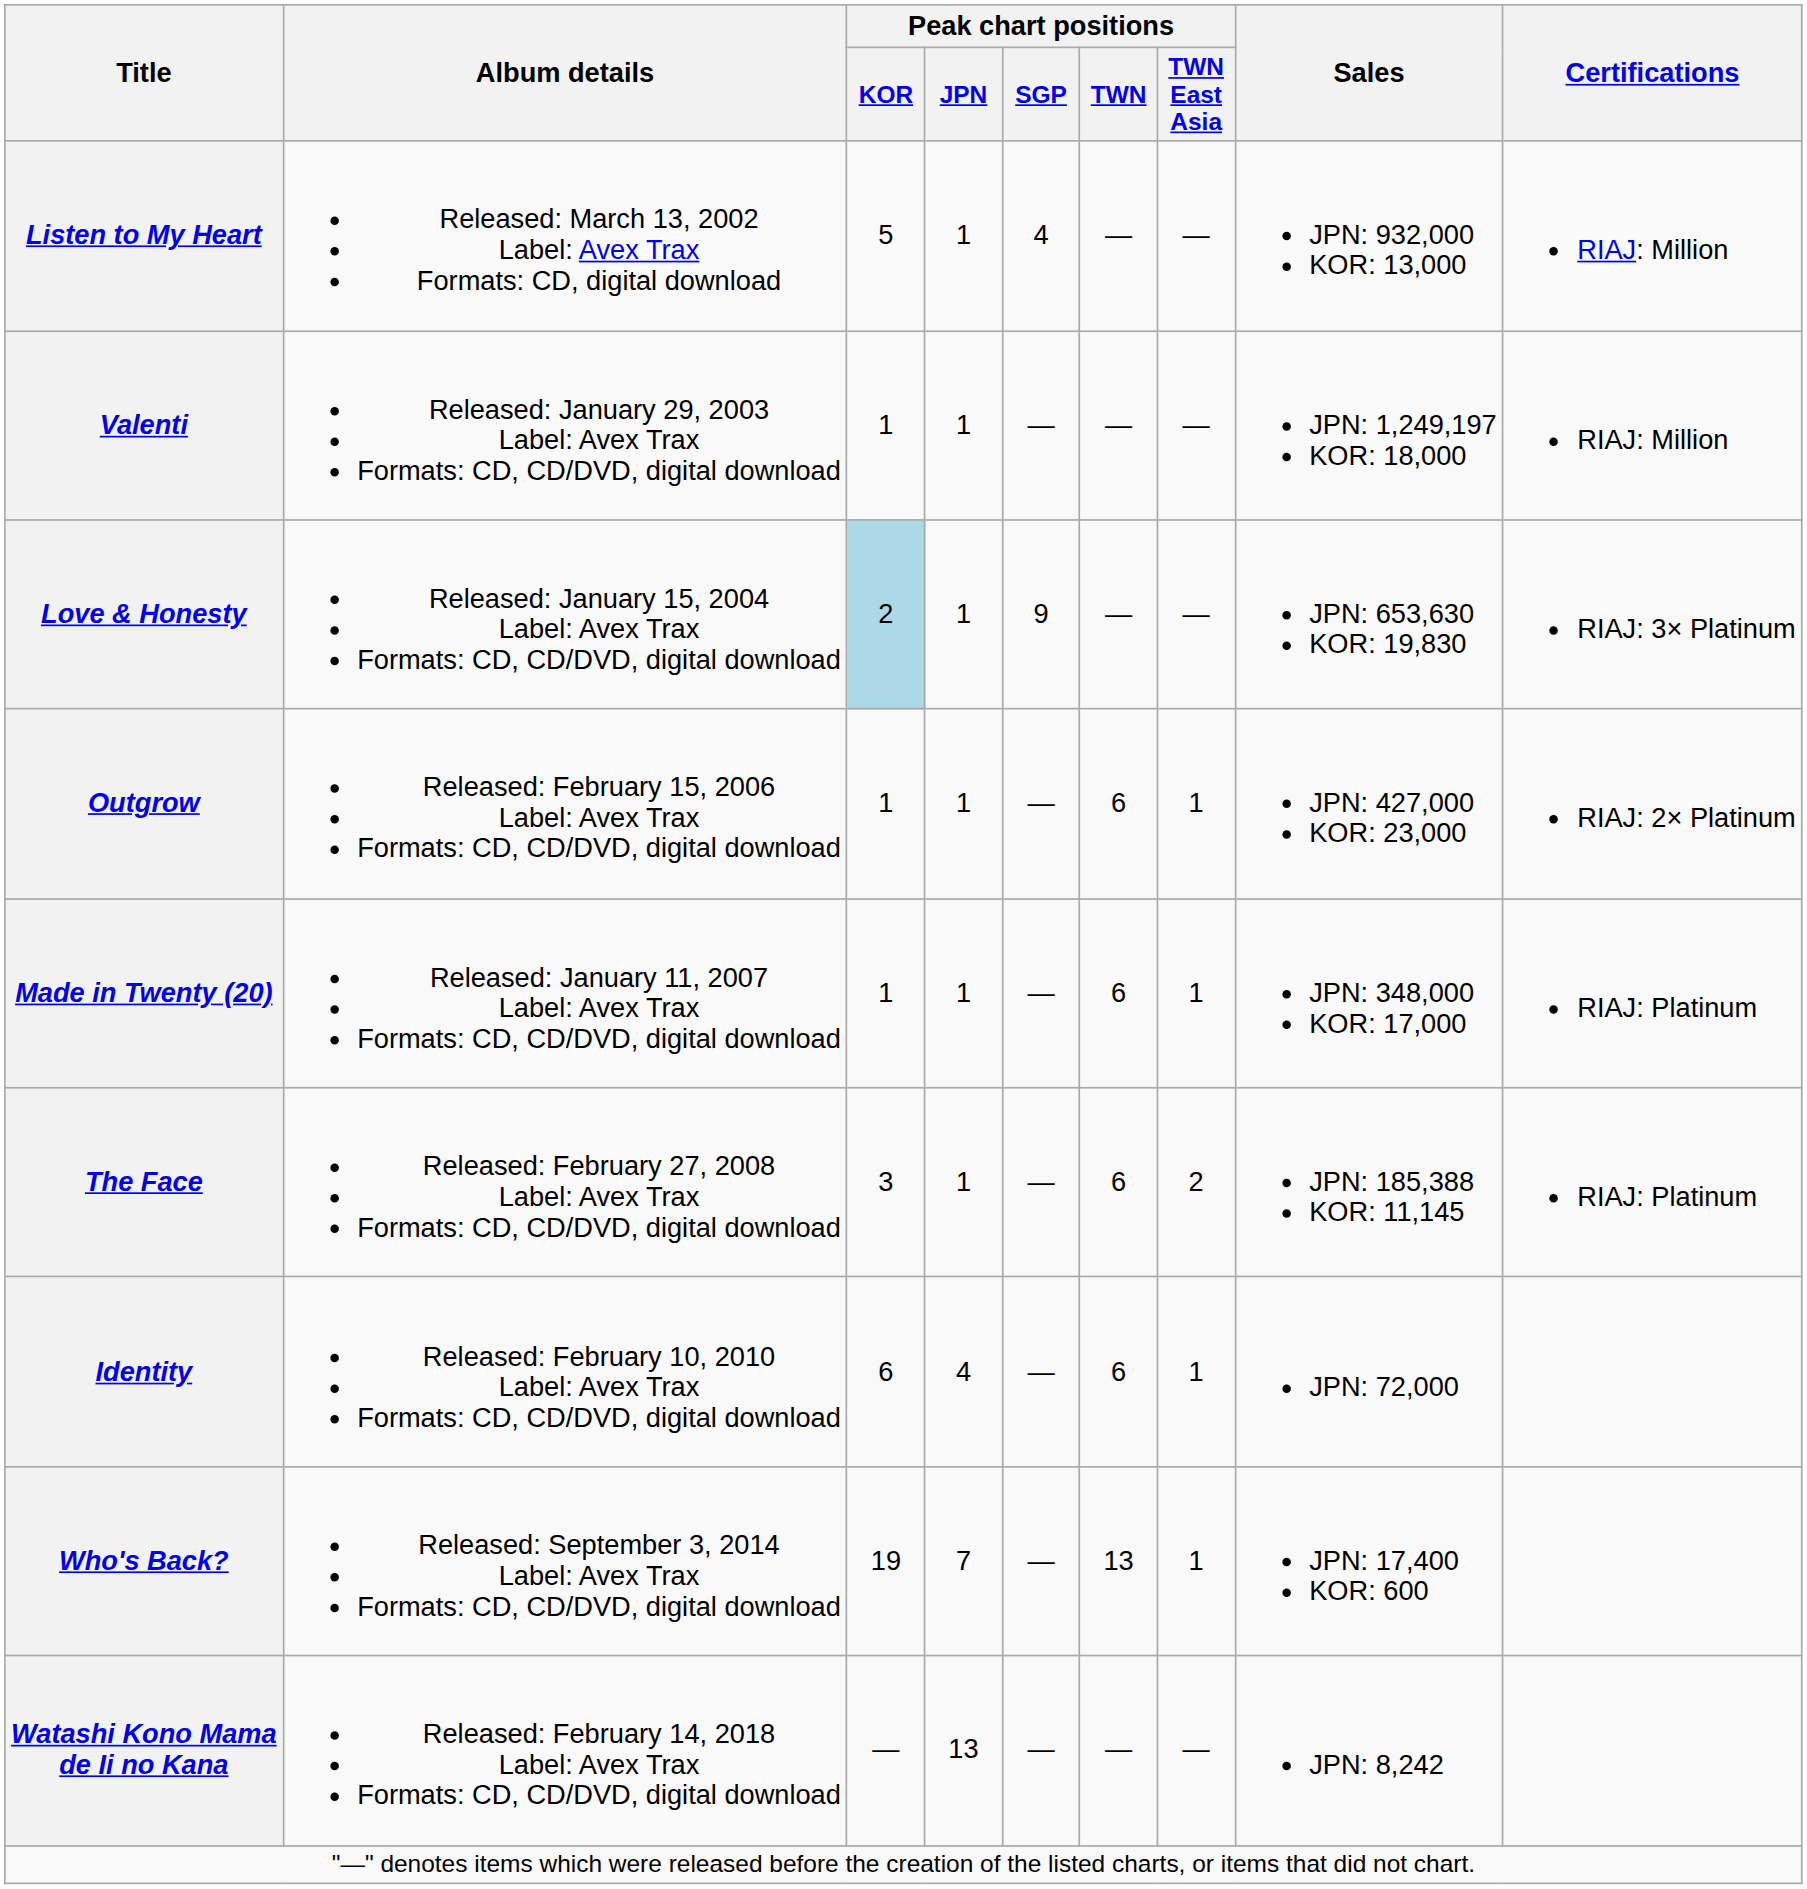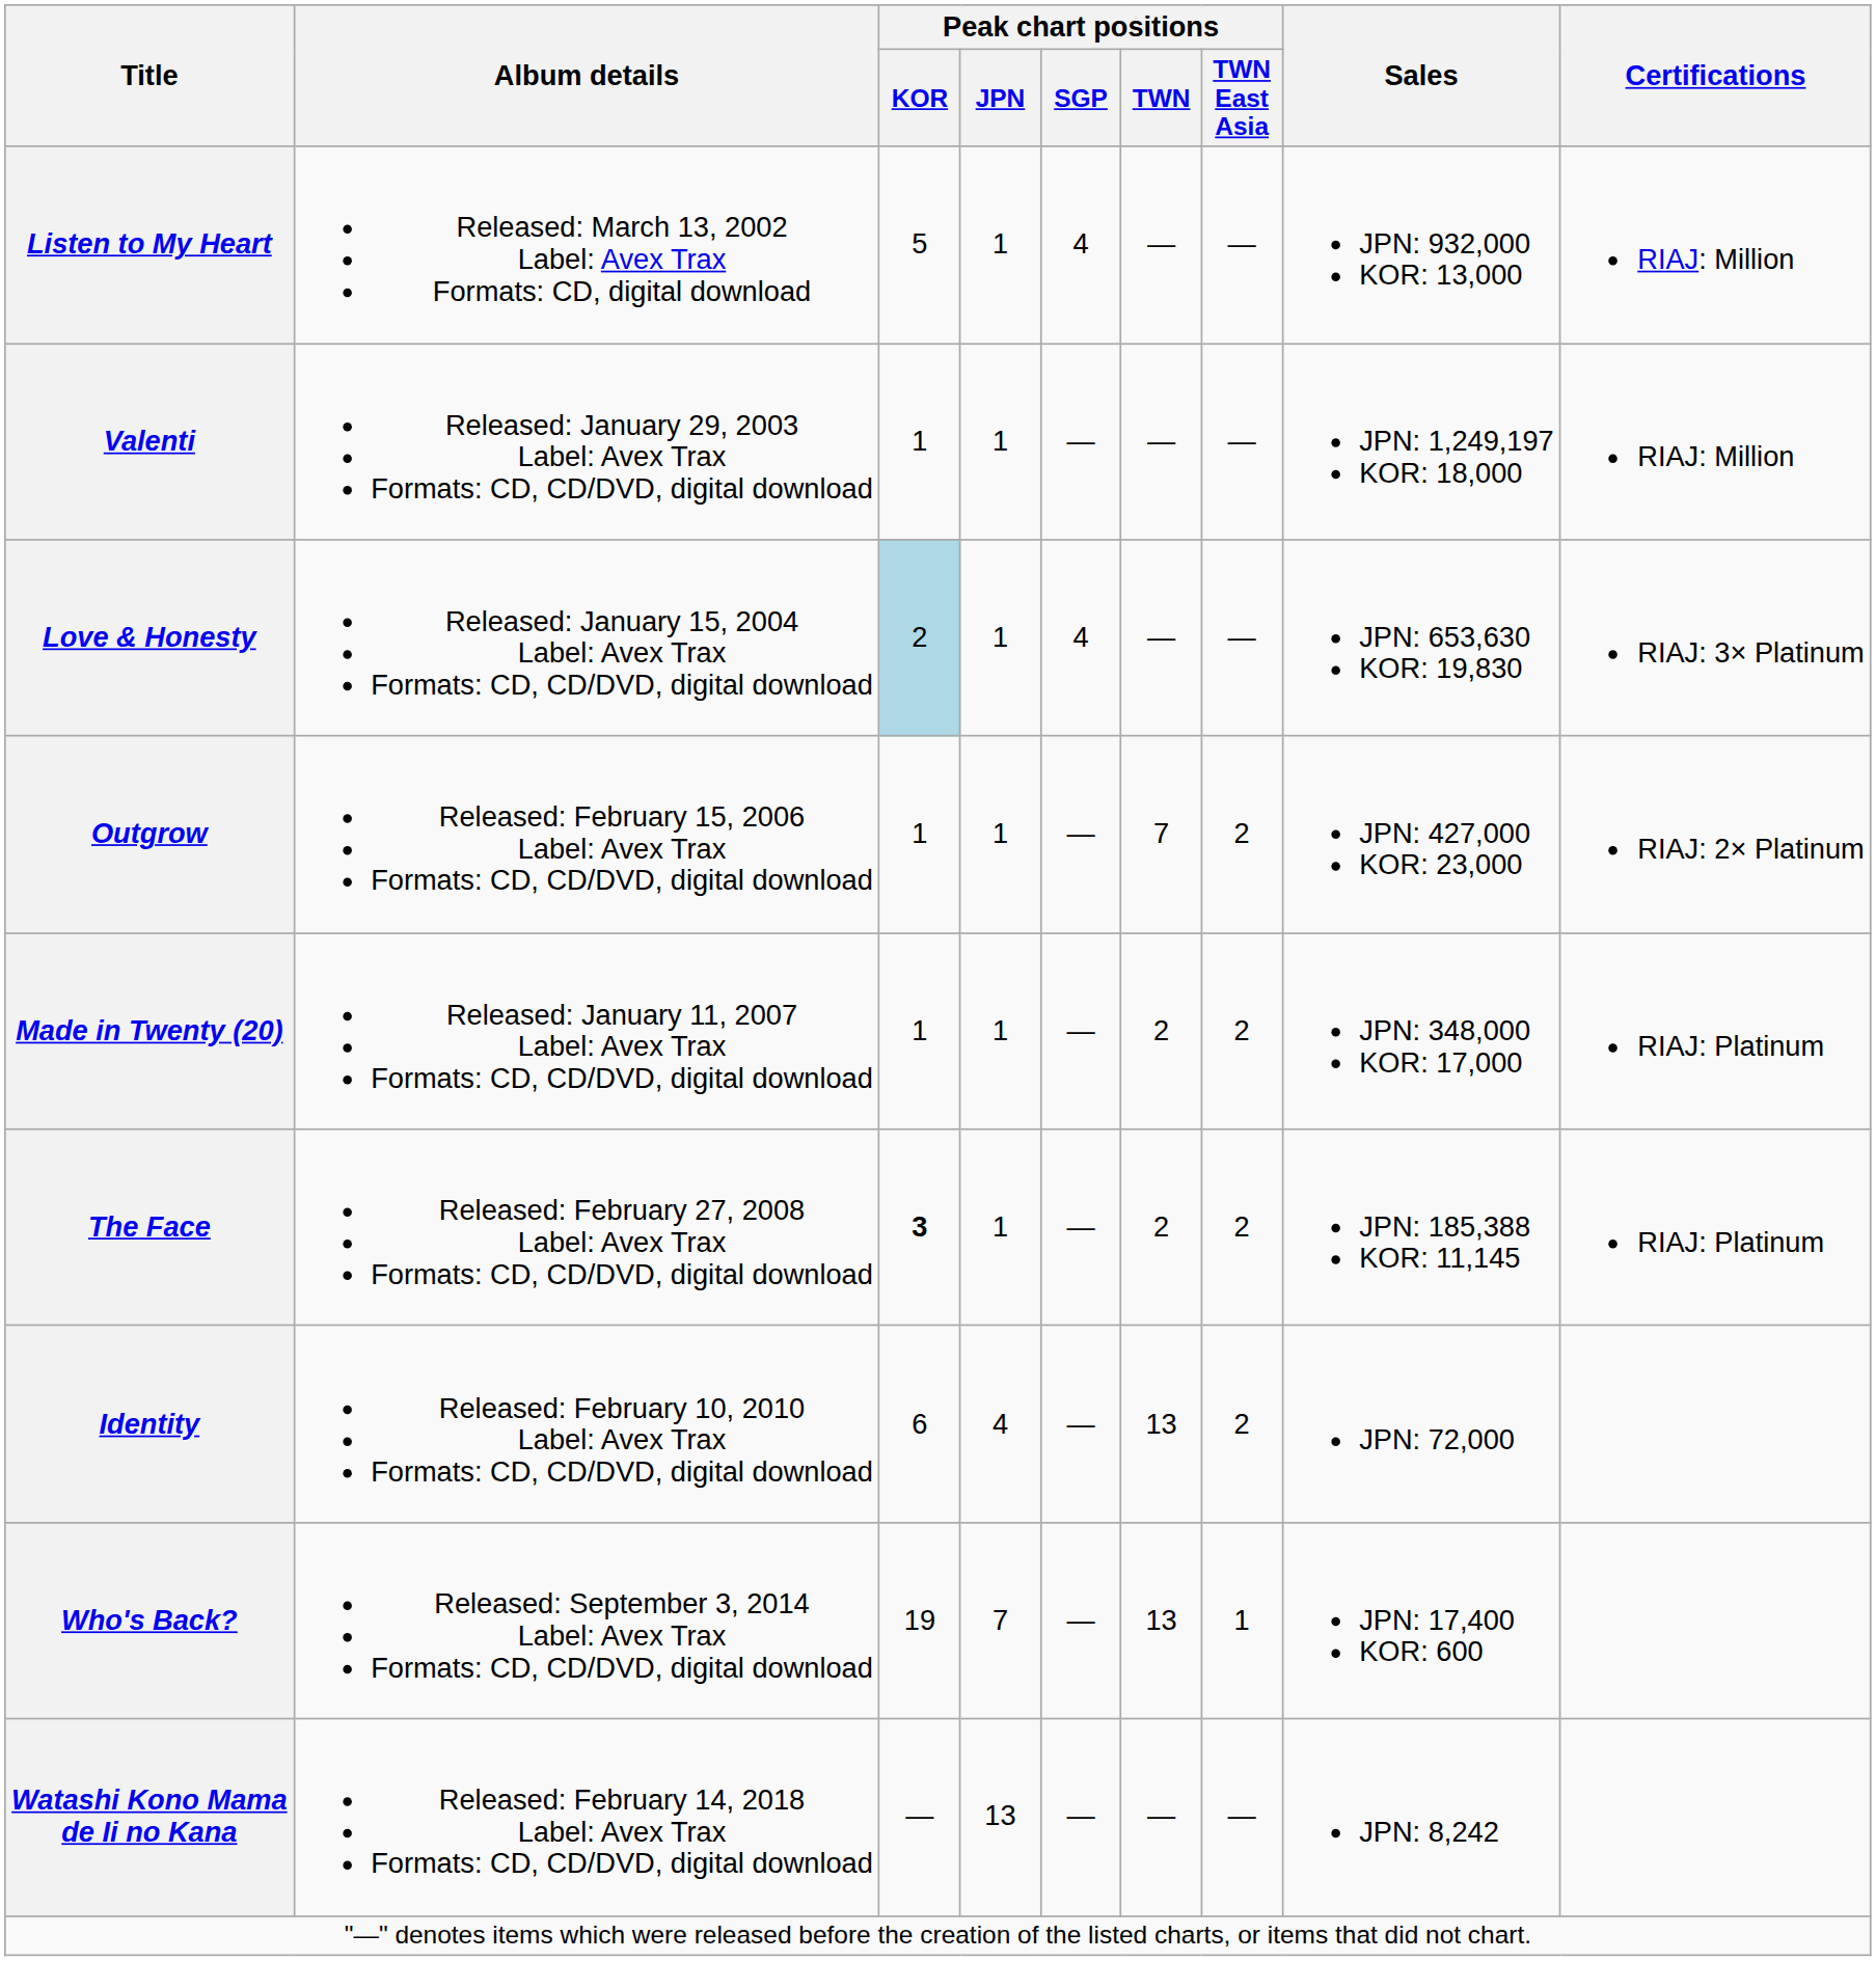 <table class="wikitable plainrowheaders" style="text-align:center;">
 <tr>
 <th rowspan="2">Title</th>
 <th rowspan="2">Album details</th>
 <th colspan="5">Peak chart positions</th>
 <th rowspan="2">Sales</th>
 <th rowspan="2"><a href='#'>Certifications</a></th>
 </tr>
 <tr>
 <th style="width:2.7em;font-size:90%"><a href='#'>KOR</a> <br> </th>
 <th style="width:2.7em;font-size:90%"><a href='#'>JPN</a> <br></th>
 <th style="width:2.7em;font-size:90%"><a href='#'>SGP</a><br></th>
 <th style="width:2.7em;font-size:90%"><a href='#'>TWN</a><br></th>
 <th style="width:2.7em;font-size:90%"><a href='#'>TWN East Asia</a> <br></th>
 </tr>
 <tr>
 <th scope="row"><em><a href='#'>Listen to My Heart</a></em></th>
 <td><br><ul><li>Released: March 13, 2002</li><li>Label: <a href='#'>Avex Trax</a></li><li>Formats: CD, digital download</li></ul></td>
 <td>5</td>
 <td>1</td>
 <td>4</td>
 <td>—</td>
 <td>—</td>
 <td align="left"><br><ul><li>JPN: 932,000</li><li>KOR: 13,000</li></ul></td>
 <td align="left"><br><ul><li><a href='#'>RIAJ</a>: Million</li></ul></td>
 </tr>
 <tr>
 <th scope="row"><em><a href='#'>Valenti</a></em></th>
 <td><br><ul><li>Released: January 29, 2003</li><li>Label: Avex Trax</li><li>Formats: CD, CD/DVD, digital download</li></ul></td>
 <td>1</td>
 <td>1</td>
 <td>—</td>
 <td>—</td>
 <td>—</td>
 <td align="left"><br><ul><li>JPN: 1,249,197</li><li>KOR: 18,000</li></ul></td>
 <td align="left"><br><ul><li>RIAJ: Million</li></ul></td>
 </tr>
 <tr>
 <th scope="row"><em><a href='#'>Love & Honesty</a></em></th>
 <td><br><ul><li>Released: January 15, 2004</li><li>Label: Avex Trax</li><li>Formats: CD, CD/DVD, digital download</li></ul></td>
 <td style="background: lightblue;">2</td>
 <td>1</td>
-<td>9</td>
+<td>4</td>
 <td>—</td>
 <td>—</td>
 <td align="left"><br><ul><li>JPN: 653,630</li><li>KOR: 19,830</li></ul></td>
 <td align="left"><br><ul><li>RIAJ: 3× Platinum</li></ul></td>
 </tr>
 <tr>
 <th scope="row"><em><a href='#'>Outgrow</a></em></th>
 <td><br><ul><li>Released: February 15, 2006</li><li>Label: Avex Trax</li><li>Formats: CD, CD/DVD, digital download</li></ul></td>
 <td>1</td>
 <td>1</td>
 <td>—</td>
-<td>6</td>
-<td>1</td>
+<td>7</td>
+<td>2</td>
 <td align="left"><br><ul><li>JPN: 427,000</li><li>KOR: 23,000</li></ul></td>
 <td align="left"><br><ul><li>RIAJ: 2× Platinum</li></ul></td>
 </tr>
 <tr>
 <th scope="row"><em><a href='#'>Made in Twenty (20)</a></em></th>
 <td><br><ul><li>Released: January 11, 2007</li><li>Label: Avex Trax</li><li>Formats: CD, CD/DVD, digital download</li></ul></td>
 <td>1</td>
 <td>1</td>
 <td>—</td>
-<td>6</td>
-<td>1</td>
+<td>2</td>
+<td>2</td>
 <td align="left"><br><ul><li>JPN: 348,000</li><li>KOR: 17,000</li></ul></td>
 <td align="left"><br><ul><li>RIAJ: Platinum</li></ul></td>
 </tr>
 <tr>
 <th scope="row"><em><a href='#'>The Face</a></em></th>
 <td><br><ul><li>Released: February 27, 2008</li><li>Label: Avex Trax</li><li>Formats: CD, CD/DVD, digital download</li></ul></td>
-<td>3</td>
+<td><strong>3</strong></td>
 <td>1</td>
 <td>—</td>
-<td>6</td>
+<td>2</td>
 <td>2</td>
 <td align="left"><br><ul><li>JPN: 185,388</li><li>KOR: 11,145</li></ul></td>
 <td align="left"><br><ul><li>RIAJ: Platinum</li></ul></td>
 </tr>
 <tr>
 <th scope="row"><em><a href='#'>Identity</a></em></th>
 <td><br><ul><li>Released: February 10, 2010</li><li>Label: Avex Trax</li><li>Formats: CD, CD/DVD, digital download</li></ul></td>
 <td>6</td>
 <td>4</td>
 <td>—</td>
-<td>6</td>
-<td>1</td>
+<td>13</td>
+<td>2</td>
 <td align="left"><br><ul><li>JPN: 72,000</li></ul></td>
 <td align="left"></td>
 </tr>
 <tr>
 <th scope="row"><em><a href='#'>Who's Back?</a></em></th>
 <td><br><ul><li>Released: September 3, 2014</li><li>Label: Avex Trax</li><li>Formats: CD, CD/DVD, digital download</li></ul></td>
 <td>19</td>
 <td>7</td>
 <td>—</td>
 <td>13</td>
 <td>1</td>
 <td align="left"><br><ul><li>JPN: 17,400</li><li>KOR: 600</li></ul></td>
 <td align="left"></td>
 </tr>
 <tr>
 <th scope="row"><em><a href='#'>Watashi Kono Mama<br>de Ii no Kana</a></em></th>
 <td><br><ul><li>Released: February 14, 2018</li><li>Label: Avex Trax</li><li>Formats: CD, CD/DVD, digital download</li></ul></td>
 <td>—</td>
 <td>13</td>
 <td>—</td>
 <td>—</td>
 <td>—</td>
 <td align="left"><br><ul><li>JPN: 8,242</li></ul></td>
 <td align="left"></td>
 </tr>
 <tr>
 <td colspan="14" align="center" style="font-size:90%;">"—" denotes items which were released before the creation of the listed charts, or items that did not chart.</td>
 </tr>
 </table>
